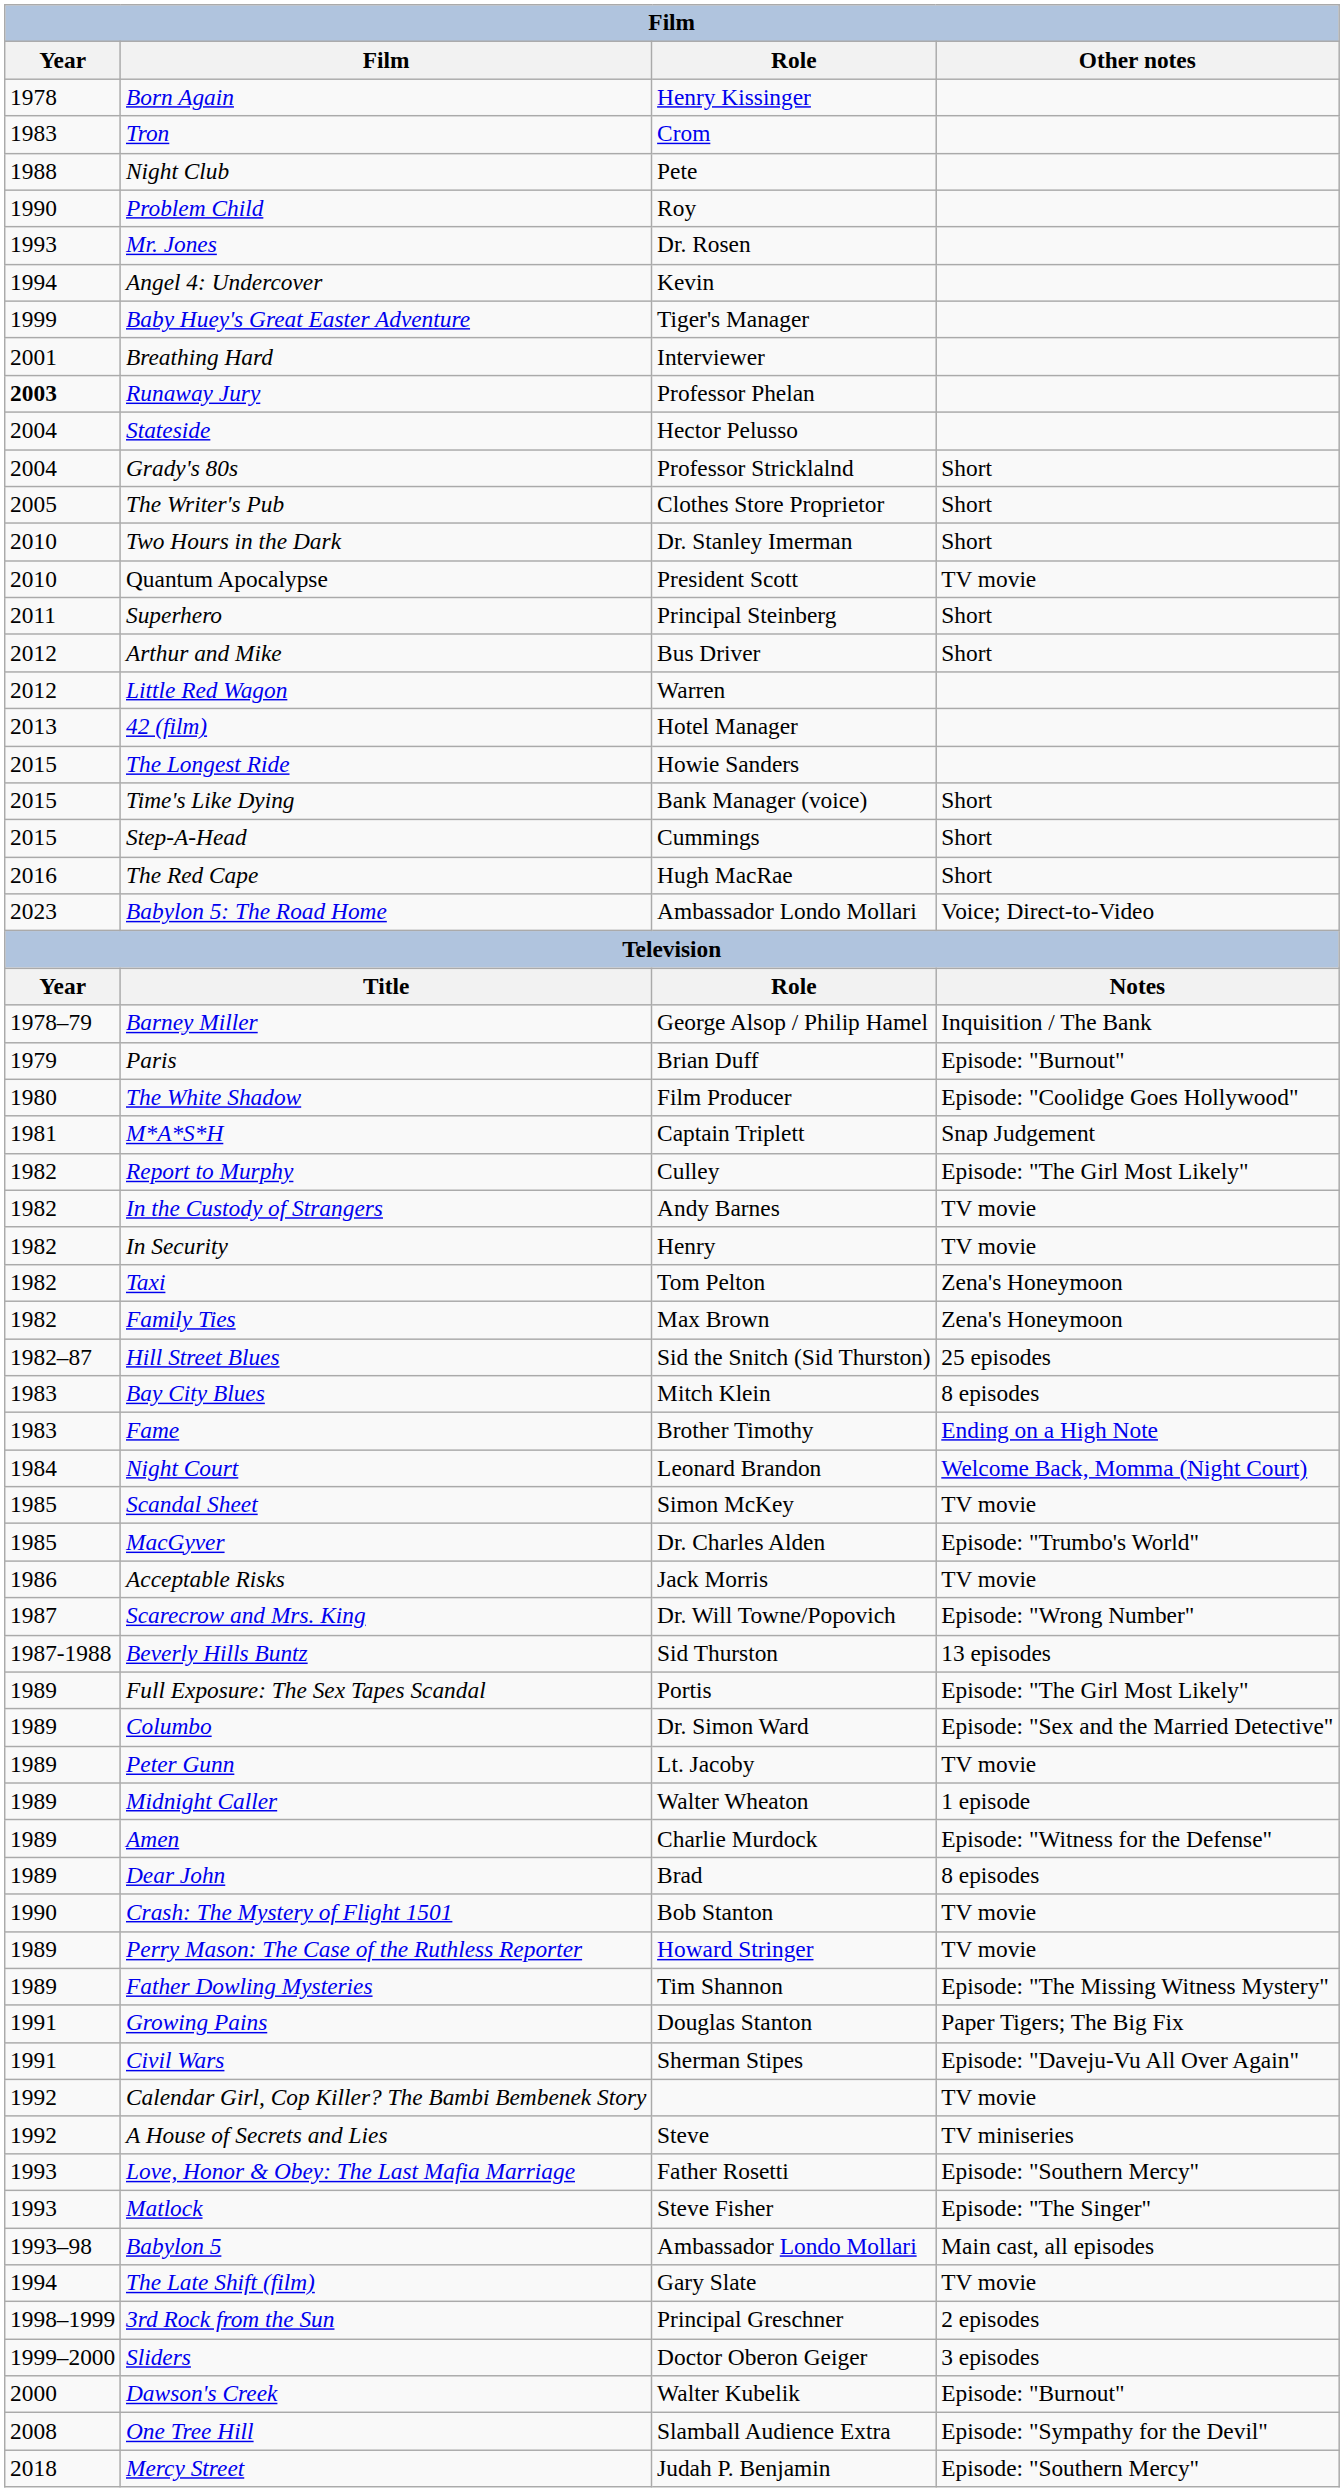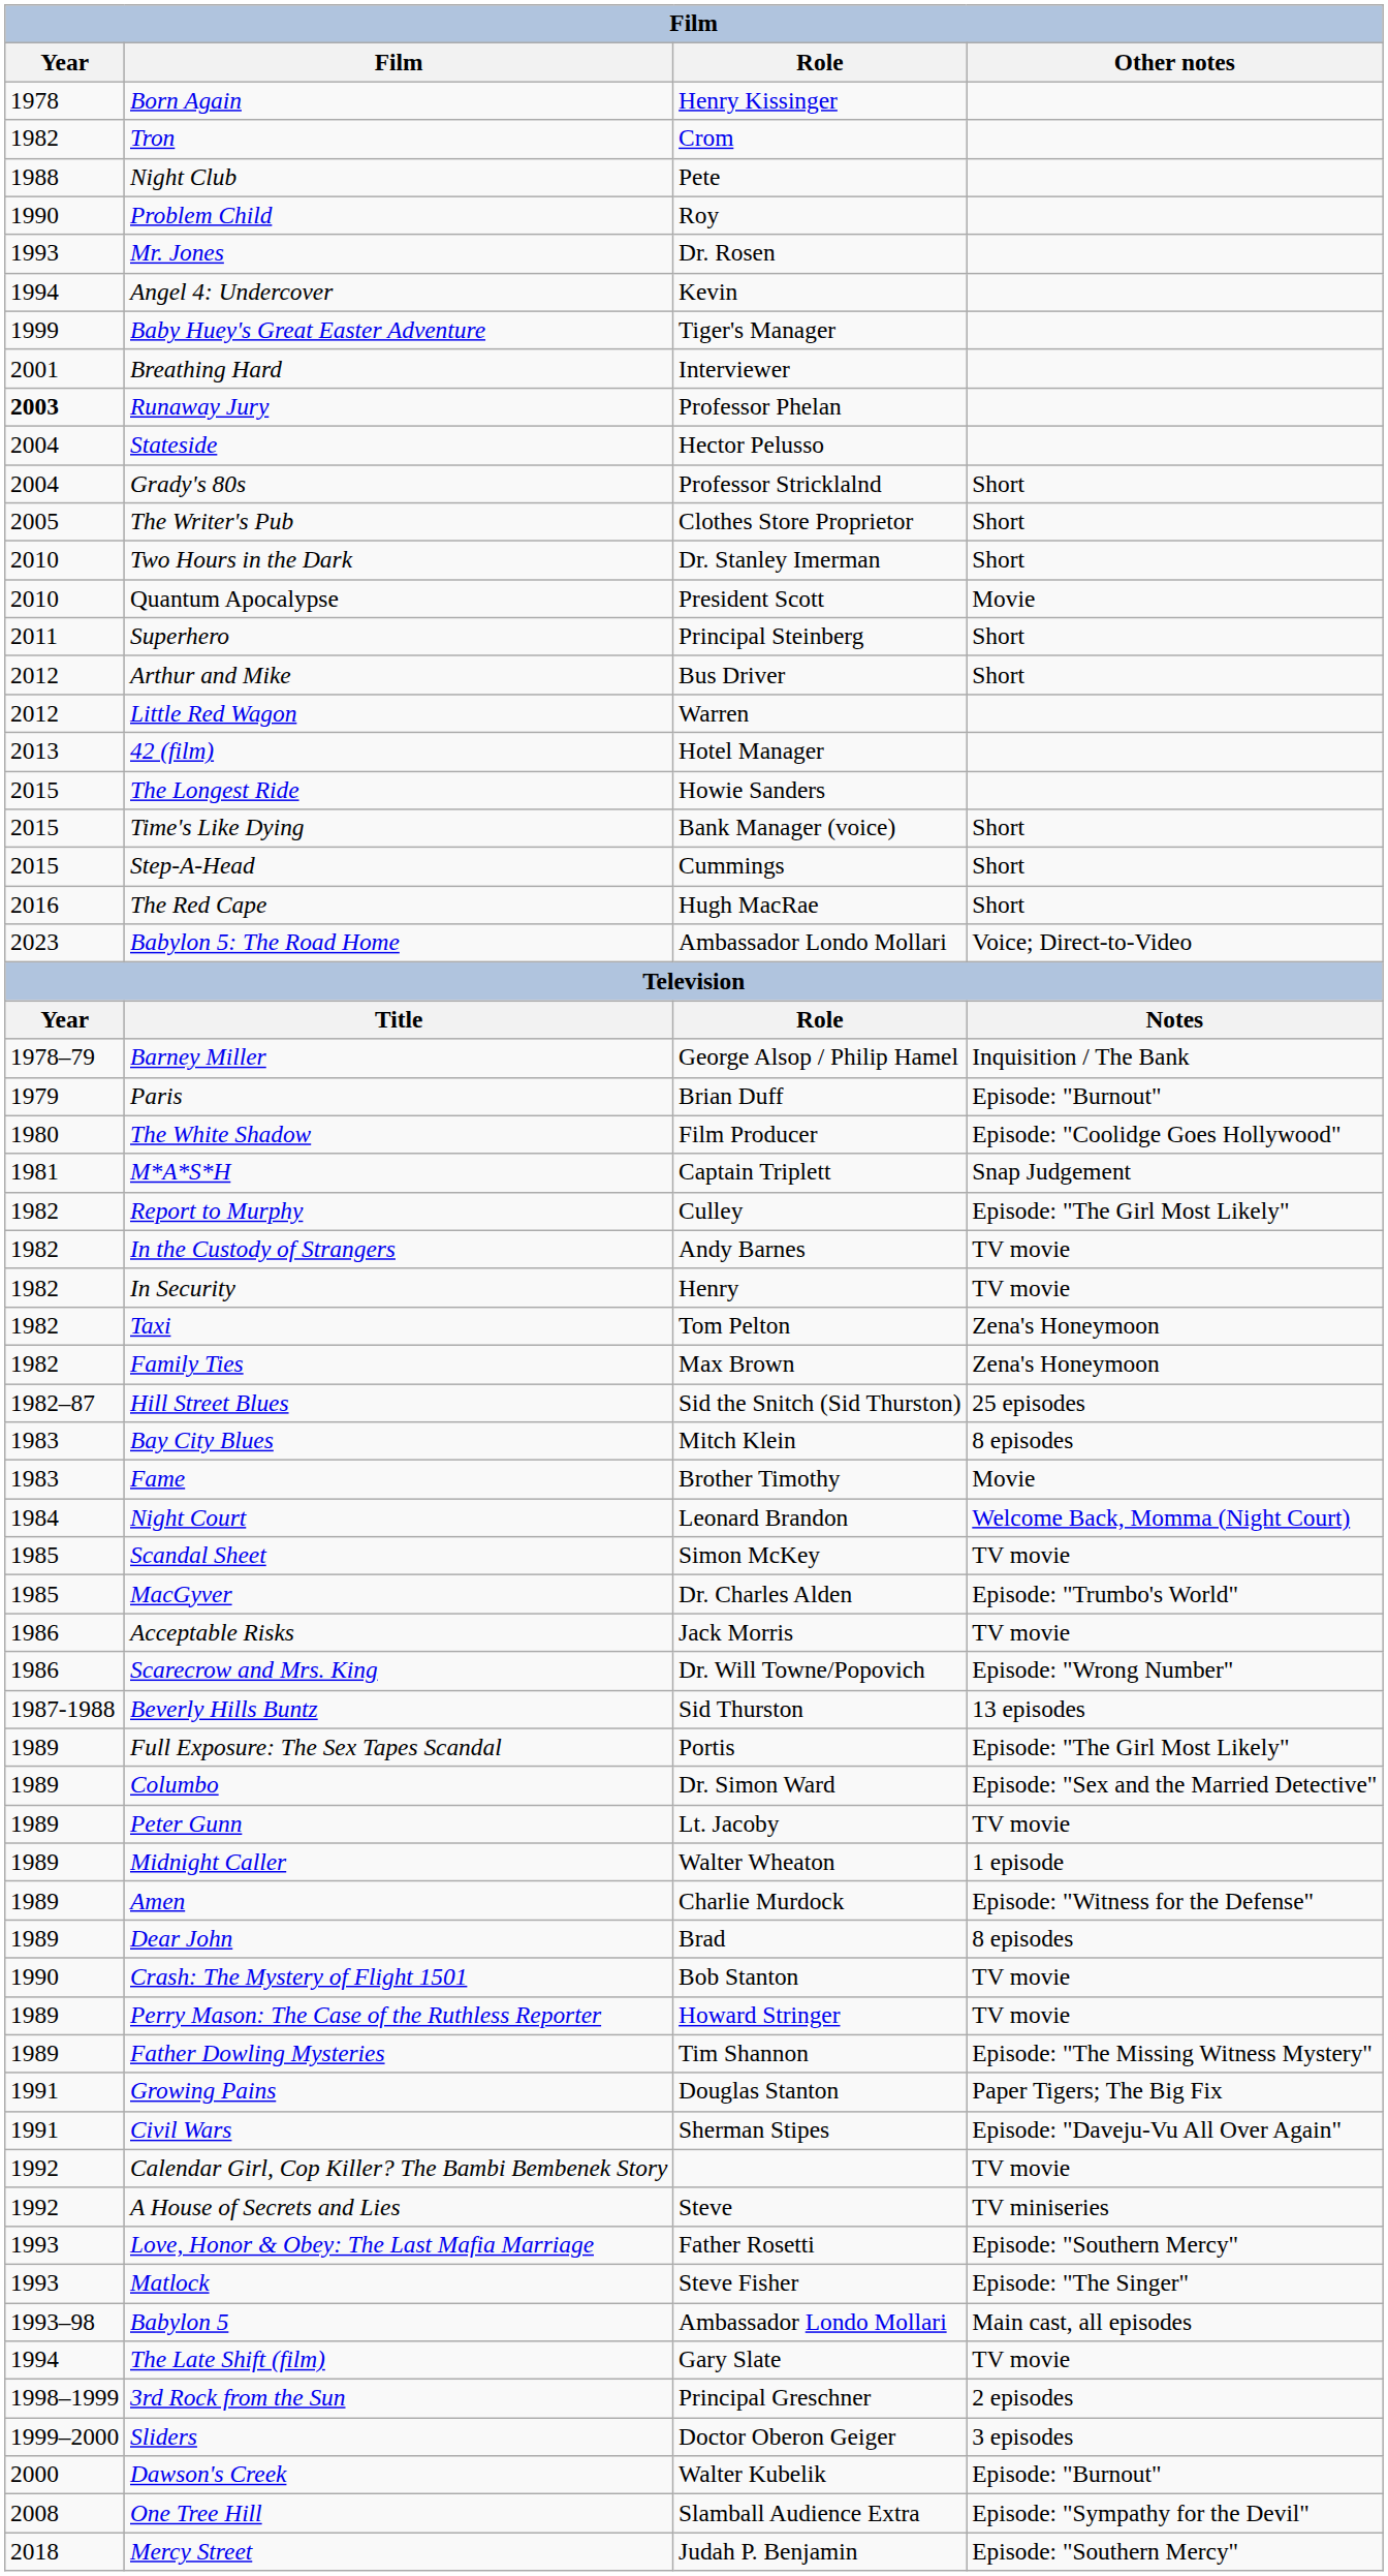 <table class="wikitable">
 <tr>
 <th colspan="4" style="background:LightSteelBlue;">Film</th>
 </tr>
 <tr>
 <th>Year</th>
 <th>Film</th>
 <th>Role</th>
 <th>Other notes</th>
 </tr>
 <tr>
 <td>1978</td>
 <td><em><a href='#'>Born Again</a></em></td>
 <td><a href='#'>Henry Kissinger</a></td>
 <td></td>
 </tr>
 <tr>
-<td>1983</td>
+<td>1982</td>
 <td><em><a href='#'>Tron</a></em></td>
 <td><a href='#'>Crom</a></td>
 <td></td>
 </tr>
 <tr>
 <td>1988</td>
 <td><em>Night Club</em></td>
 <td>Pete</td>
 <td></td>
 </tr>
 <tr>
 <td>1990</td>
 <td><em><a href='#'>Problem Child</a></em></td>
 <td>Roy</td>
 <td></td>
 </tr>
 <tr>
 <td>1993</td>
 <td><em><a href='#'>Mr. Jones</a></em></td>
 <td>Dr. Rosen</td>
 <td></td>
 </tr>
 <tr>
 <td>1994</td>
 <td><em>Angel 4: Undercover</em></td>
 <td>Kevin</td>
 <td></td>
 </tr>
 <tr>
 <td>1999</td>
 <td><em><a href='#'>Baby Huey's Great Easter Adventure</a></em></td>
 <td>Tiger's Manager</td>
 <td></td>
 </tr>
 <tr>
 <td>2001</td>
 <td><em>Breathing Hard</em></td>
 <td>Interviewer</td>
 <td></td>
 </tr>
 <tr>
 <td><strong>2003</strong></td>
 <td><em><a href='#'>Runaway Jury</a></em></td>
 <td>Professor Phelan</td>
 <td></td>
 </tr>
 <tr>
 <td>2004</td>
 <td><em><a href='#'>Stateside</a></em></td>
 <td>Hector Pelusso</td>
 <td></td>
 </tr>
 <tr>
 <td>2004</td>
 <td><em>Grady's 80s</em></td>
 <td>Professor Stricklalnd</td>
 <td>Short</td>
 </tr>
 <tr>
 <td>2005</td>
 <td><em>The Writer's Pub</em></td>
 <td>Clothes Store Proprietor</td>
 <td>Short</td>
 </tr>
 <tr>
 <td>2010</td>
 <td><em>Two Hours in the Dark</em></td>
 <td>Dr. Stanley Imerman</td>
 <td>Short</td>
 </tr>
 <tr>
 <td>2010</td>
 <td>Quantum Apocalypse</td>
 <td>President Scott</td>
-<td>TV movie</td>
+<td>Movie</td>
 </tr>
 <tr>
 <td>2011</td>
 <td><em>Superhero</em></td>
 <td>Principal Steinberg</td>
 <td>Short</td>
 </tr>
 <tr>
 <td>2012</td>
 <td><em>Arthur and Mike</em></td>
 <td>Bus Driver</td>
 <td>Short</td>
 </tr>
 <tr>
 <td>2012</td>
 <td><em><a href='#'>Little Red Wagon</a></em></td>
 <td>Warren</td>
 <td></td>
 </tr>
 <tr>
 <td>2013</td>
 <td><em><a href='#'>42 (film)</a></em></td>
 <td>Hotel Manager</td>
 <td></td>
 </tr>
 <tr>
 <td>2015</td>
 <td><em><a href='#'>The Longest Ride</a></em></td>
 <td>Howie Sanders</td>
 <td></td>
 </tr>
 <tr>
 <td>2015</td>
 <td><em>Time's Like Dying</em></td>
 <td>Bank Manager (voice)</td>
 <td>Short</td>
 </tr>
 <tr>
 <td>2015</td>
 <td><em>Step-A-Head</em></td>
 <td>Cummings</td>
 <td>Short</td>
 </tr>
 <tr>
 <td>2016</td>
 <td><em>The Red Cape</em></td>
 <td>Hugh MacRae</td>
 <td>Short</td>
 </tr>
 <tr>
 <td>2023</td>
 <td><em><a href='#'>Babylon 5: The Road Home</a></em></td>
 <td>Ambassador Londo Mollari</td>
 <td>Voice; Direct-to-Video</td>
 </tr>
 <tr>
 <th colspan="4" style="background:LightSteelBlue;">Television</th>
 </tr>
 <tr>
 <th>Year</th>
 <th>Title</th>
 <th>Role</th>
 <th>Notes</th>
 </tr>
 <tr>
 <td>1978–79</td>
 <td><em><a href='#'>Barney Miller</a></em></td>
 <td>George Alsop / Philip Hamel</td>
 <td>Inquisition / The Bank</td>
 </tr>
 <tr>
 <td>1979</td>
 <td><em>Paris</em></td>
 <td>Brian Duff</td>
 <td>Episode: "Burnout"</td>
 </tr>
 <tr>
 <td>1980</td>
 <td><em><a href='#'>The White Shadow</a></em></td>
 <td>Film Producer</td>
 <td>Episode: "Coolidge Goes Hollywood"</td>
 </tr>
 <tr>
 <td>1981</td>
 <td><em><a href='#'>M*A*S*H</a></em></td>
 <td>Captain Triplett</td>
 <td>Snap Judgement</td>
 </tr>
 <tr>
 <td>1982</td>
 <td><em><a href='#'>Report to Murphy</a></em></td>
 <td>Culley</td>
 <td>Episode: "The Girl Most Likely"</td>
 </tr>
 <tr>
 <td>1982</td>
 <td><em><a href='#'>In the Custody of Strangers</a></em></td>
 <td>Andy Barnes</td>
 <td>TV movie</td>
 </tr>
 <tr>
 <td>1982</td>
 <td><em>In Security</em></td>
 <td>Henry</td>
 <td>TV movie</td>
 </tr>
 <tr>
 <td>1982</td>
 <td><em><a href='#'>Taxi</a></em></td>
 <td>Tom Pelton</td>
 <td>Zena's Honeymoon</td>
 </tr>
 <tr>
 <td>1982</td>
 <td><em><a href='#'>Family Ties</a></em></td>
 <td>Max Brown</td>
 <td>Zena's Honeymoon</td>
 </tr>
 <tr>
 <td>1982–87</td>
 <td><em><a href='#'>Hill Street Blues</a></em></td>
 <td>Sid the Snitch (Sid Thurston)</td>
 <td>25 episodes</td>
 </tr>
 <tr>
 <td>1983</td>
 <td><em><a href='#'>Bay City Blues</a></em></td>
 <td>Mitch Klein</td>
 <td>8 episodes</td>
 </tr>
 <tr>
 <td>1983</td>
 <td><em><a href='#'>Fame</a></em></td>
 <td>Brother Timothy</td>
-<td><a href='#'>Ending on a High Note</a></td>
+<td>Movie</td>
 </tr>
 <tr>
 <td>1984</td>
 <td><em><a href='#'>Night Court</a></em></td>
 <td>Leonard Brandon</td>
 <td><a href='#'>Welcome Back, Momma (Night Court)</a></td>
 </tr>
 <tr>
 <td>1985</td>
 <td><em><a href='#'>Scandal Sheet</a></em></td>
 <td>Simon McKey</td>
 <td>TV movie</td>
 </tr>
 <tr>
 <td>1985</td>
 <td><em><a href='#'>MacGyver</a></em></td>
 <td>Dr. Charles Alden</td>
 <td>Episode: "Trumbo's World"</td>
 </tr>
 <tr>
 <td>1986</td>
 <td><em>Acceptable Risks</em></td>
 <td>Jack Morris</td>
 <td>TV movie</td>
 </tr>
 <tr>
-<td>1987</td>
+<td>1986</td>
 <td><em><a href='#'>Scarecrow and Mrs. King</a></em></td>
 <td>Dr. Will Towne/Popovich</td>
 <td>Episode: "Wrong Number"</td>
 </tr>
 <tr>
 <td>1987-1988</td>
 <td><em><a href='#'>Beverly Hills Buntz</a></em></td>
 <td>Sid Thurston</td>
 <td>13 episodes</td>
 </tr>
 <tr>
 <td>1989</td>
 <td><em>Full Exposure: The Sex Tapes Scandal</em></td>
 <td>Portis</td>
 <td>Episode: "The Girl Most Likely"</td>
 </tr>
 <tr>
 <td>1989</td>
 <td><em><a href='#'>Columbo</a></em></td>
 <td>Dr. Simon Ward</td>
 <td>Episode: "Sex and the Married Detective"</td>
 </tr>
 <tr>
 <td>1989</td>
 <td><em><a href='#'>Peter Gunn</a></em></td>
 <td>Lt. Jacoby</td>
 <td>TV movie</td>
 </tr>
 <tr>
 <td>1989</td>
 <td><em><a href='#'>Midnight Caller</a></em></td>
 <td>Walter Wheaton</td>
 <td>1 episode</td>
 </tr>
 <tr>
 <td>1989</td>
 <td><em><a href='#'>Amen</a></em></td>
 <td>Charlie Murdock</td>
 <td>Episode: "Witness for the Defense"</td>
 </tr>
 <tr>
 <td>1989</td>
 <td><em><a href='#'>Dear John</a></em></td>
 <td>Brad</td>
 <td>8 episodes</td>
 </tr>
 <tr>
 <td>1990</td>
 <td><em><a href='#'>Crash: The Mystery of Flight 1501</a></em></td>
 <td>Bob Stanton</td>
 <td>TV movie</td>
 </tr>
 <tr>
 <td>1989</td>
 <td><em><a href='#'>Perry Mason: The Case of the Ruthless Reporter</a></em></td>
 <td><a href='#'>Howard Stringer</a></td>
 <td>TV movie</td>
 </tr>
 <tr>
 <td>1989</td>
 <td><em><a href='#'>Father Dowling Mysteries</a></em></td>
 <td>Tim Shannon</td>
 <td>Episode: "The Missing Witness Mystery"</td>
 </tr>
 <tr>
 <td>1991</td>
 <td><em><a href='#'>Growing Pains</a></em></td>
 <td>Douglas Stanton</td>
 <td>Paper Tigers; The Big Fix</td>
 </tr>
 <tr>
 <td>1991</td>
 <td><em><a href='#'>Civil Wars</a></em></td>
 <td>Sherman Stipes</td>
 <td>Episode: "Daveju-Vu All Over Again"</td>
 </tr>
 <tr>
 <td>1992</td>
 <td><em>Calendar Girl, Cop Killer? The Bambi Bembenek Story</em></td>
 <td></td>
 <td>TV movie</td>
 </tr>
 <tr>
 <td>1992</td>
 <td><em>A House of Secrets and Lies</em></td>
 <td>Steve</td>
 <td>TV miniseries</td>
 </tr>
 <tr>
 <td>1993</td>
 <td><em><a href='#'>Love, Honor & Obey: The Last Mafia Marriage</a></em></td>
 <td>Father Rosetti</td>
 <td>Episode: "Southern Mercy"</td>
 </tr>
 <tr>
 <td>1993</td>
 <td><em><a href='#'>Matlock</a></em></td>
 <td>Steve Fisher</td>
 <td>Episode: "The Singer"</td>
 </tr>
 <tr>
 <td>1993–98</td>
 <td><em><a href='#'>Babylon 5</a></em></td>
 <td>Ambassador <a href='#'>Londo Mollari</a></td>
 <td>Main cast, all episodes</td>
 </tr>
 <tr>
 <td>1994</td>
 <td><em><a href='#'>The Late Shift (film)</a></em></td>
 <td>Gary Slate</td>
 <td>TV movie</td>
 </tr>
 <tr>
 <td>1998–1999</td>
 <td><em><a href='#'>3rd Rock from the Sun</a></em></td>
 <td>Principal Greschner</td>
 <td>2 episodes</td>
 </tr>
 <tr>
 <td>1999–2000</td>
 <td><em><a href='#'>Sliders</a></em></td>
 <td>Doctor Oberon Geiger</td>
 <td>3 episodes</td>
 </tr>
 <tr>
 <td>2000</td>
 <td><em><a href='#'>Dawson's Creek</a></em></td>
 <td>Walter Kubelik</td>
 <td>Episode: "Burnout"</td>
 </tr>
 <tr>
 <td>2008</td>
 <td><em><a href='#'>One Tree Hill</a></em></td>
 <td>Slamball Audience Extra</td>
 <td>Episode: "Sympathy for the Devil"</td>
 </tr>
 <tr>
 <td>2018</td>
 <td><em><a href='#'>Mercy Street</a></em></td>
 <td>Judah P. Benjamin</td>
 <td>Episode: "Southern Mercy"</td>
 </tr>
 </table>
